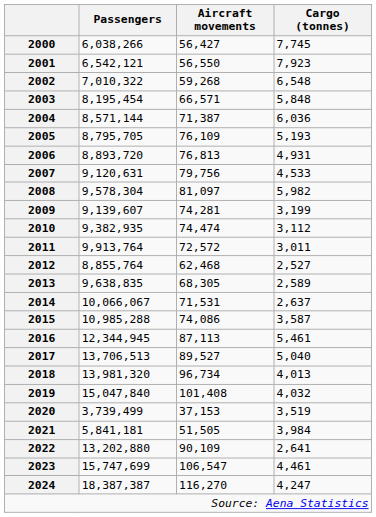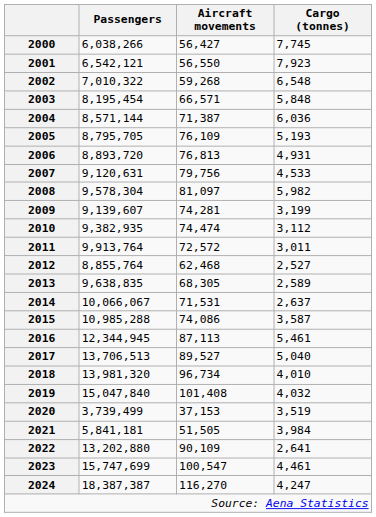 <table class="wikitable sortable" style="font-size: 95%">
 <tr>
 <th style="width:75px"></th>
 <th style="width:100px">Passengers</th>
 <th style="width:100px">Aircraft movements</th>
 <th style="width:100px">Cargo (tonnes)</th>
 </tr>
 <tr>
 <th scope="row">2000</th>
 <td>6,038,266</td>
 <td>56,427</td>
 <td>7,745</td>
 </tr>
 <tr>
 <th scope="row">2001</th>
 <td>6,542,121</td>
 <td>56,550</td>
 <td>7,923</td>
 </tr>
 <tr>
 <th scope="row">2002</th>
 <td>7,010,322</td>
 <td>59,268</td>
 <td>6,548</td>
 </tr>
 <tr>
 <th scope="row">2003</th>
 <td>8,195,454</td>
 <td>66,571</td>
 <td>5,848</td>
 </tr>
 <tr>
 <th scope="row">2004</th>
 <td>8,571,144</td>
 <td>71,387</td>
 <td>6,036</td>
 </tr>
 <tr>
 <th scope="row">2005</th>
 <td>8,795,705</td>
 <td>76,109</td>
 <td>5,193</td>
 </tr>
 <tr>
 <th scope="row">2006</th>
 <td>8,893,720</td>
 <td>76,813</td>
 <td>4,931</td>
 </tr>
 <tr>
 <th scope="row">2007</th>
 <td>9,120,631</td>
 <td>79,756</td>
 <td>4,533</td>
 </tr>
 <tr>
 <th scope="row">2008</th>
 <td>9,578,304</td>
 <td>81,097</td>
 <td>5,982</td>
 </tr>
 <tr>
 <th scope="row">2009</th>
 <td>9,139,607</td>
 <td>74,281</td>
 <td>3,199</td>
 </tr>
 <tr>
 <th scope="row">2010</th>
 <td>9,382,935</td>
 <td>74,474</td>
 <td>3,112</td>
 </tr>
 <tr>
 <th scope="row">2011</th>
 <td>9,913,764</td>
 <td>72,572</td>
 <td>3,011</td>
 </tr>
 <tr>
 <th scope="row">2012</th>
 <td>8,855,764</td>
 <td>62,468</td>
 <td>2,527</td>
 </tr>
 <tr>
 <th scope="row">2013</th>
 <td>9,638,835</td>
 <td>68,305</td>
 <td>2,589</td>
 </tr>
 <tr>
 <th scope="row">2014</th>
 <td>10,066,067</td>
 <td>71,531</td>
 <td>2,637</td>
 </tr>
 <tr>
 <th scope="row">2015</th>
 <td>10,985,288</td>
 <td>74,086</td>
 <td>3,587</td>
 </tr>
 <tr>
 <th scope="row">2016</th>
 <td>12,344,945</td>
 <td>87,113</td>
 <td>5,461</td>
 </tr>
 <tr>
 <th scope="row">2017</th>
 <td>13,706,513</td>
 <td>89,527</td>
 <td>5,040</td>
 </tr>
 <tr>
 <th scope="row">2018</th>
 <td>13,981,320</td>
 <td>96,734</td>
-<td>4,013</td>
+<td>4,010</td>
 </tr>
 <tr>
 <th scope="row">2019</th>
 <td>15,047,840</td>
 <td>101,408</td>
 <td>4,032</td>
 </tr>
 <tr>
 <th scope="row">2020</th>
 <td>3,739,499</td>
 <td>37,153</td>
 <td>3,519</td>
 </tr>
 <tr>
 <th scope="row">2021</th>
 <td>5,841,181</td>
 <td>51,505</td>
 <td>3,984</td>
 </tr>
 <tr>
 <th scope="row">2022</th>
 <td>13,202,880</td>
 <td>90,109</td>
 <td>2,641</td>
 </tr>
 <tr>
 <th scope="row">2023</th>
 <td>15,747,699</td>
-<td>106,547</td>
+<td>100,547</td>
 <td>4,461</td>
 </tr>
 <tr>
 <th scope="row">2024</th>
 <td>18,387,387</td>
 <td>116,270</td>
 <td>4,247</td>
 </tr>
 <tr>
 <td colspan="4" style="text-align:right;"><em>Source: <a href='#'>Aena Statistics</a></em></td>
 </tr>
 </table>
